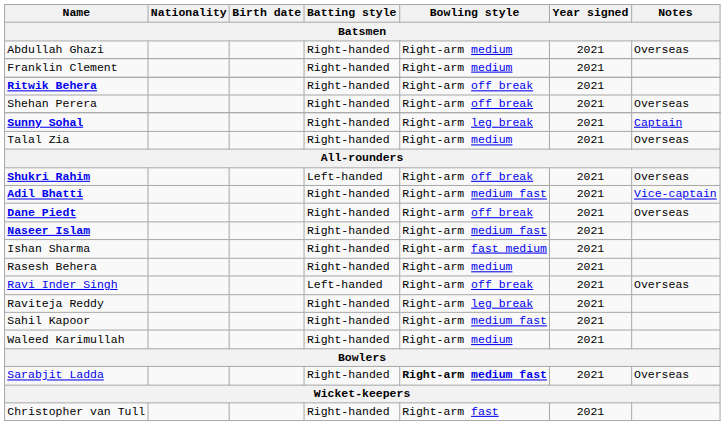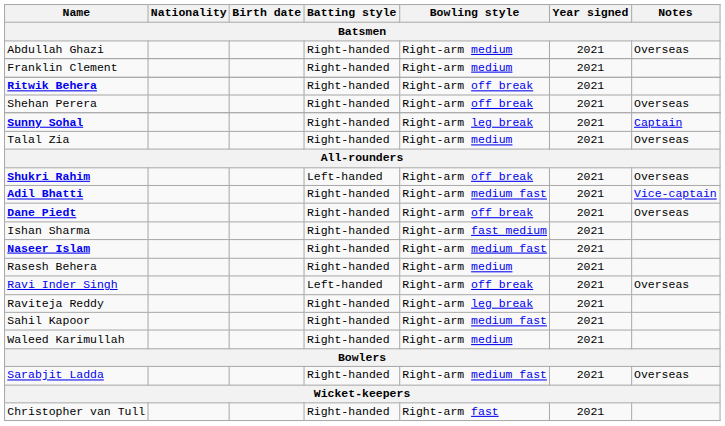 <table class="wikitable" style="font-size:85%;">
 <tr>
 <th>Name</th>
 <th>Nationality</th>
 <th>Birth date</th>
 <th>Batting style</th>
 <th>Bowling style</th>
 <th>Year signed</th>
 <th>Notes</th>
 </tr>
 <tr>
 <th colspan="7" style="text-align:center;">Batsmen</th>
 </tr>
 <tr>
 <td>Abdullah Ghazi</td>
 <td></td>
 <td></td>
 <td>Right-handed</td>
 <td>Right-arm <a href='#'>medium</a></td>
 <td style="text-align:center;">2021</td>
 <td>Overseas</td>
 </tr>
 <tr>
 </tr>
 <tr>
 <td>Franklin Clement</td>
 <td></td>
 <td></td>
 <td>Right-handed</td>
 <td>Right-arm <a href='#'>medium</a></td>
 <td style="text-align:center;">2021</td>
 <td></td>
 </tr>
 <tr>
 </tr>
 <tr>
 <td><strong><a href='#'>Ritwik Behera</a></strong></td>
 <td></td>
 <td></td>
 <td>Right-handed</td>
 <td>Right-arm <a href='#'>off break</a></td>
 <td style="text-align:center;">2021</td>
 <td></td>
 </tr>
 <tr>
 <td>Shehan Perera</td>
 <td></td>
 <td></td>
 <td>Right-handed</td>
 <td>Right-arm <a href='#'>off break</a></td>
 <td style="text-align:center;">2021</td>
 <td>Overseas</td>
 </tr>
 <tr>
 </tr>
 <tr>
 <td><strong><a href='#'>Sunny Sohal</a></strong></td>
 <td></td>
 <td></td>
 <td>Right-handed</td>
 <td>Right-arm <a href='#'>leg break</a></td>
 <td style="text-align:center;">2021</td>
 <td><a href='#'>Captain</a></td>
 </tr>
 <tr>
 <td>Talal Zia</td>
 <td></td>
 <td></td>
 <td>Right-handed</td>
 <td>Right-arm <a href='#'>medium</a></td>
 <td style="text-align:center;">2021</td>
 <td>Overseas</td>
 </tr>
 <tr>
 <th colspan="7" style="text-align:center;">All-rounders</th>
 </tr>
 <tr>
 <td><strong><a href='#'>Shukri Rahim</a></strong></td>
 <td></td>
 <td></td>
 <td>Left-handed</td>
 <td>Right-arm <a href='#'>off break</a></td>
 <td style="text-align:center;">2021</td>
 <td>Overseas</td>
 </tr>
 <tr>
 <td><strong><a href='#'>Adil Bhatti</a></strong></td>
 <td></td>
 <td></td>
 <td>Right-handed</td>
 <td>Right-arm <a href='#'>medium fast</a></td>
 <td style="text-align:center;">2021</td>
 <td><a href='#'>Vice-captain</a></td>
 </tr>
 <tr>
 <td><strong><a href='#'>Dane Piedt</a></strong></td>
 <td></td>
 <td></td>
 <td>Right-handed</td>
 <td>Right-arm <a href='#'>off break</a></td>
 <td style="text-align:center;">2021</td>
 <td>Overseas</td>
 </tr>
 <tr>
+<td>Ishan Sharma</td>
+<td></td>
+<td></td>
+<td>Right-handed</td>
+<td>Right-arm <a href='#'>fast medium</a></td>
+<td style="text-align:center;">2021</td>
+<td></td>
+</tr>
+<tr>
 <td><strong><a href='#'>Naseer Islam</a></strong></td>
 <td></td>
 <td></td>
 <td>Right-handed</td>
 <td>Right-arm <a href='#'>medium fast</a></td>
-<td style="text-align:center;">2021</td>
-<td></td>
-</tr>
-<tr>
-<td>Ishan Sharma</td>
-<td></td>
-<td></td>
-<td>Right-handed</td>
-<td>Right-arm <a href='#'>fast medium</a></td>
 <td style="text-align:center;">2021</td>
 <td></td>
 </tr>
 <tr>
 <td>Rasesh Behera</td>
 <td></td>
 <td></td>
 <td>Right-handed</td>
 <td>Right-arm <a href='#'>medium</a></td>
 <td style="text-align:center;">2021</td>
 <td></td>
 </tr>
 <tr>
 <td><a href='#'>Ravi Inder Singh</a></td>
 <td></td>
 <td></td>
 <td>Left-handed</td>
 <td>Right-arm <a href='#'>off break</a></td>
 <td style="text-align:center;">2021</td>
 <td>Overseas</td>
 </tr>
 <tr>
 <td>Raviteja Reddy</td>
 <td></td>
 <td></td>
 <td>Right-handed</td>
 <td>Right-arm <a href='#'>leg break</a></td>
 <td style="text-align:center;">2021</td>
 <td></td>
 </tr>
 <tr>
 <td>Sahil Kapoor</td>
 <td></td>
 <td></td>
 <td>Right-handed</td>
 <td>Right-arm <a href='#'>medium fast</a></td>
 <td style="text-align:center;">2021</td>
 <td></td>
 </tr>
 <tr>
 <td>Waleed Karimullah</td>
 <td></td>
 <td></td>
 <td>Right-handed</td>
 <td>Right-arm <a href='#'>medium</a></td>
 <td style="text-align:center;">2021</td>
 <td></td>
 </tr>
 <tr>
 <th colspan="7" style="text-align:center;">Bowlers</th>
 </tr>
 <tr>
 <td><a href='#'>Sarabjit Ladda</a></td>
 <td></td>
 <td></td>
 <td>Right-handed</td>
-<td><strong>Right-arm <a href='#'>medium fast</a></strong></td>
+<td>Right-arm <a href='#'>medium fast</a></td>
 <td style="text-align:center;">2021</td>
 <td>Overseas</td>
 </tr>
 <tr>
 <th colspan="7" style="text-align:center;">Wicket-keepers</th>
 </tr>
 <tr>
 <td>Christopher van Tull</td>
 <td></td>
 <td></td>
 <td>Right-handed</td>
 <td>Right-arm <a href='#'>fast</a></td>
 <td style="text-align:center;">2021</td>
 <td></td>
 </tr>
 </table>
